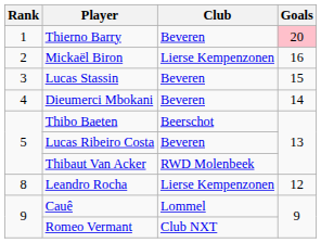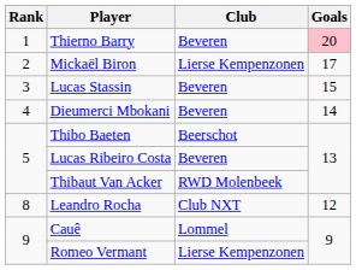 <table class="wikitable" style="text-align:center">
 <tr>
 <th>Rank</th>
 <th>Player</th>
 <th>Club</th>
 <th>Goals</th>
 </tr>
 <tr>
 <td rowspan=1>1</td>
 <td align="left"> <a href='#'>Thierno Barry</a></td>
 <td align="left"><a href='#'>Beveren</a></td>
 <td rowspan=1 style="background: pink;">20</td>
 </tr>
 <tr>
 <td rowspan=1>2</td>
 <td align="left"> <a href='#'>Mickaël Biron</a></td>
 <td align="left"><a href='#'>Lierse Kempenzonen</a></td>
-<td rowspan=1>16</td>
+<td rowspan=1>17</td>
 </tr>
 <tr>
 <td rowspan=1>3</td>
 <td align="left"> <a href='#'>Lucas Stassin</a></td>
 <td align="left"><a href='#'>Beveren</a></td>
 <td rowspan=1>15</td>
 </tr>
 <tr>
 <td rowspan=1>4</td>
 <td align="left"> <a href='#'>Dieumerci Mbokani</a></td>
 <td align="left"><a href='#'>Beveren</a></td>
 <td rowspan=1>14</td>
 </tr>
 <tr>
 <td rowspan=3>5</td>
 <td align="left"> <a href='#'>Thibo Baeten</a></td>
 <td align="left"><a href='#'>Beerschot</a></td>
 <td rowspan=3>13</td>
 </tr>
 <tr>
 <td align="left"> <a href='#'>Lucas Ribeiro Costa</a></td>
 <td align="left"><a href='#'>Beveren</a></td>
 </tr>
 <tr>
 <td align="left"> <a href='#'>Thibaut Van Acker</a></td>
 <td align="left"><a href='#'>RWD Molenbeek</a></td>
 </tr>
 <tr>
 <td rowspan=1>8</td>
 <td align="left"> <a href='#'>Leandro Rocha</a></td>
-<td align="left"><a href='#'>Lierse Kempenzonen</a></td>
+<td align="left"><a href='#'>Club NXT</a></td>
 <td rowspan=1>12</td>
 </tr>
 <tr>
 <td rowspan=2>9</td>
 <td align="left"> <a href='#'>Cauê</a></td>
 <td align="left"><a href='#'>Lommel</a></td>
 <td rowspan=2>9</td>
 </tr>
 <tr>
 <td align="left"> <a href='#'>Romeo Vermant</a></td>
-<td align="left"><a href='#'>Club NXT</a></td>
+<td align="left"><a href='#'>Lierse Kempenzonen</a></td>
 </tr>
 </table>
